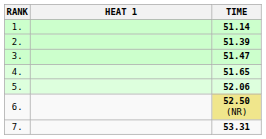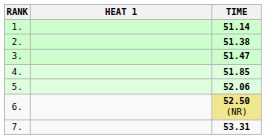 <table class="wikitable" style="border-collapse: collapse; font-size: 90%;">
 <tr>
 <th>RANK</th>
 <th style="width: 20em">HEAT 1</th>
 <th style="width: 5em">TIME</th>
 </tr>
 <tr style="background:#ccffcc;">
 <td align="center">1.</td>
 <td></td>
 <td align="center"><strong>51.14</strong></td>
 </tr>
 <tr style="background:#ccffcc;">
 <td align="center">2.</td>
 <td></td>
-<td align="center"><strong>51.39</strong></td>
+<td align="center"><strong>51.38</strong></td>
 </tr>
 <tr style="background:#ccffcc;">
 <td align="center">3.</td>
 <td></td>
 <td align="center"><strong>51.47</strong></td>
 </tr>
 <tr style="background:#ddffdd;">
 <td align="center">4.</td>
 <td></td>
-<td align="center"><strong>51.65</strong></td>
+<td align="center"><strong>51.85</strong></td>
 </tr>
 <tr style="background:#ddffdd;">
 <td align="center">5.</td>
 <td></td>
 <td align="center"><strong>52.06</strong></td>
 </tr>
 <tr>
 <td align="center">6.</td>
 <td></td>
 <td align="center" style="background: khaki;"><strong>52.50</strong> (NR)</td>
 </tr>
 <tr>
 <td align="center">7.</td>
 <td></td>
 <td align="center"><strong>53.31</strong></td>
 </tr>
 </table>
